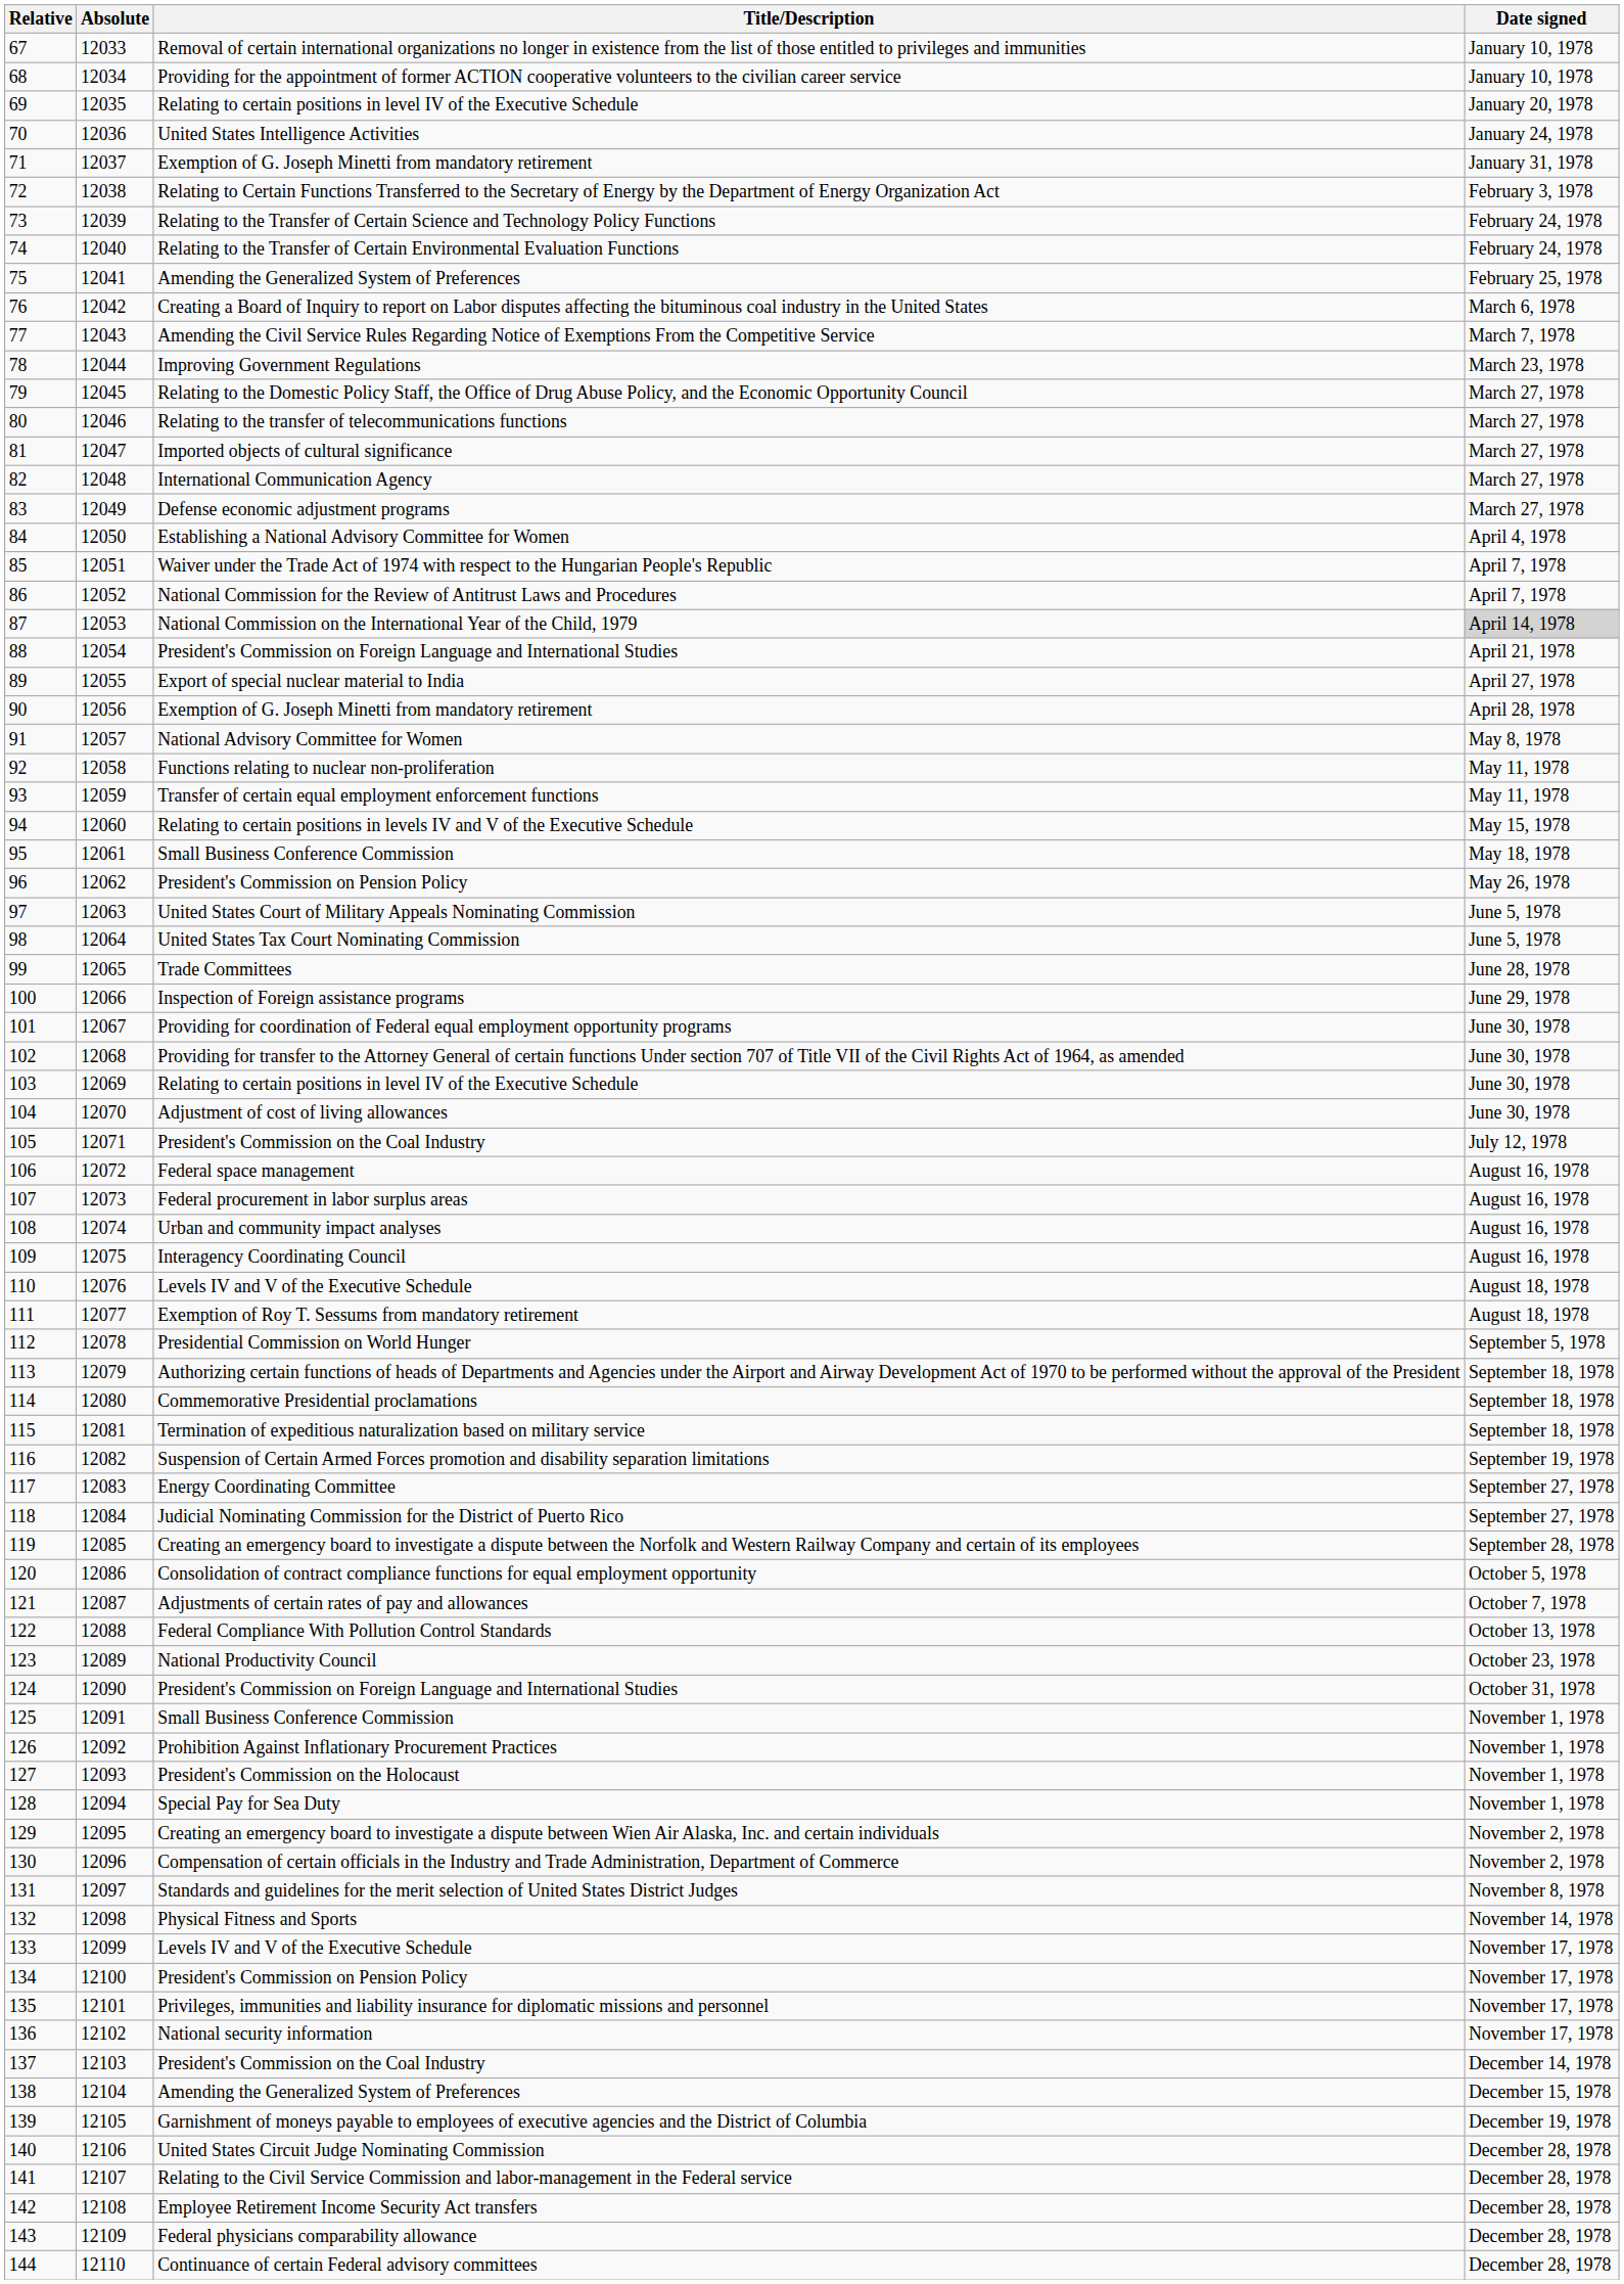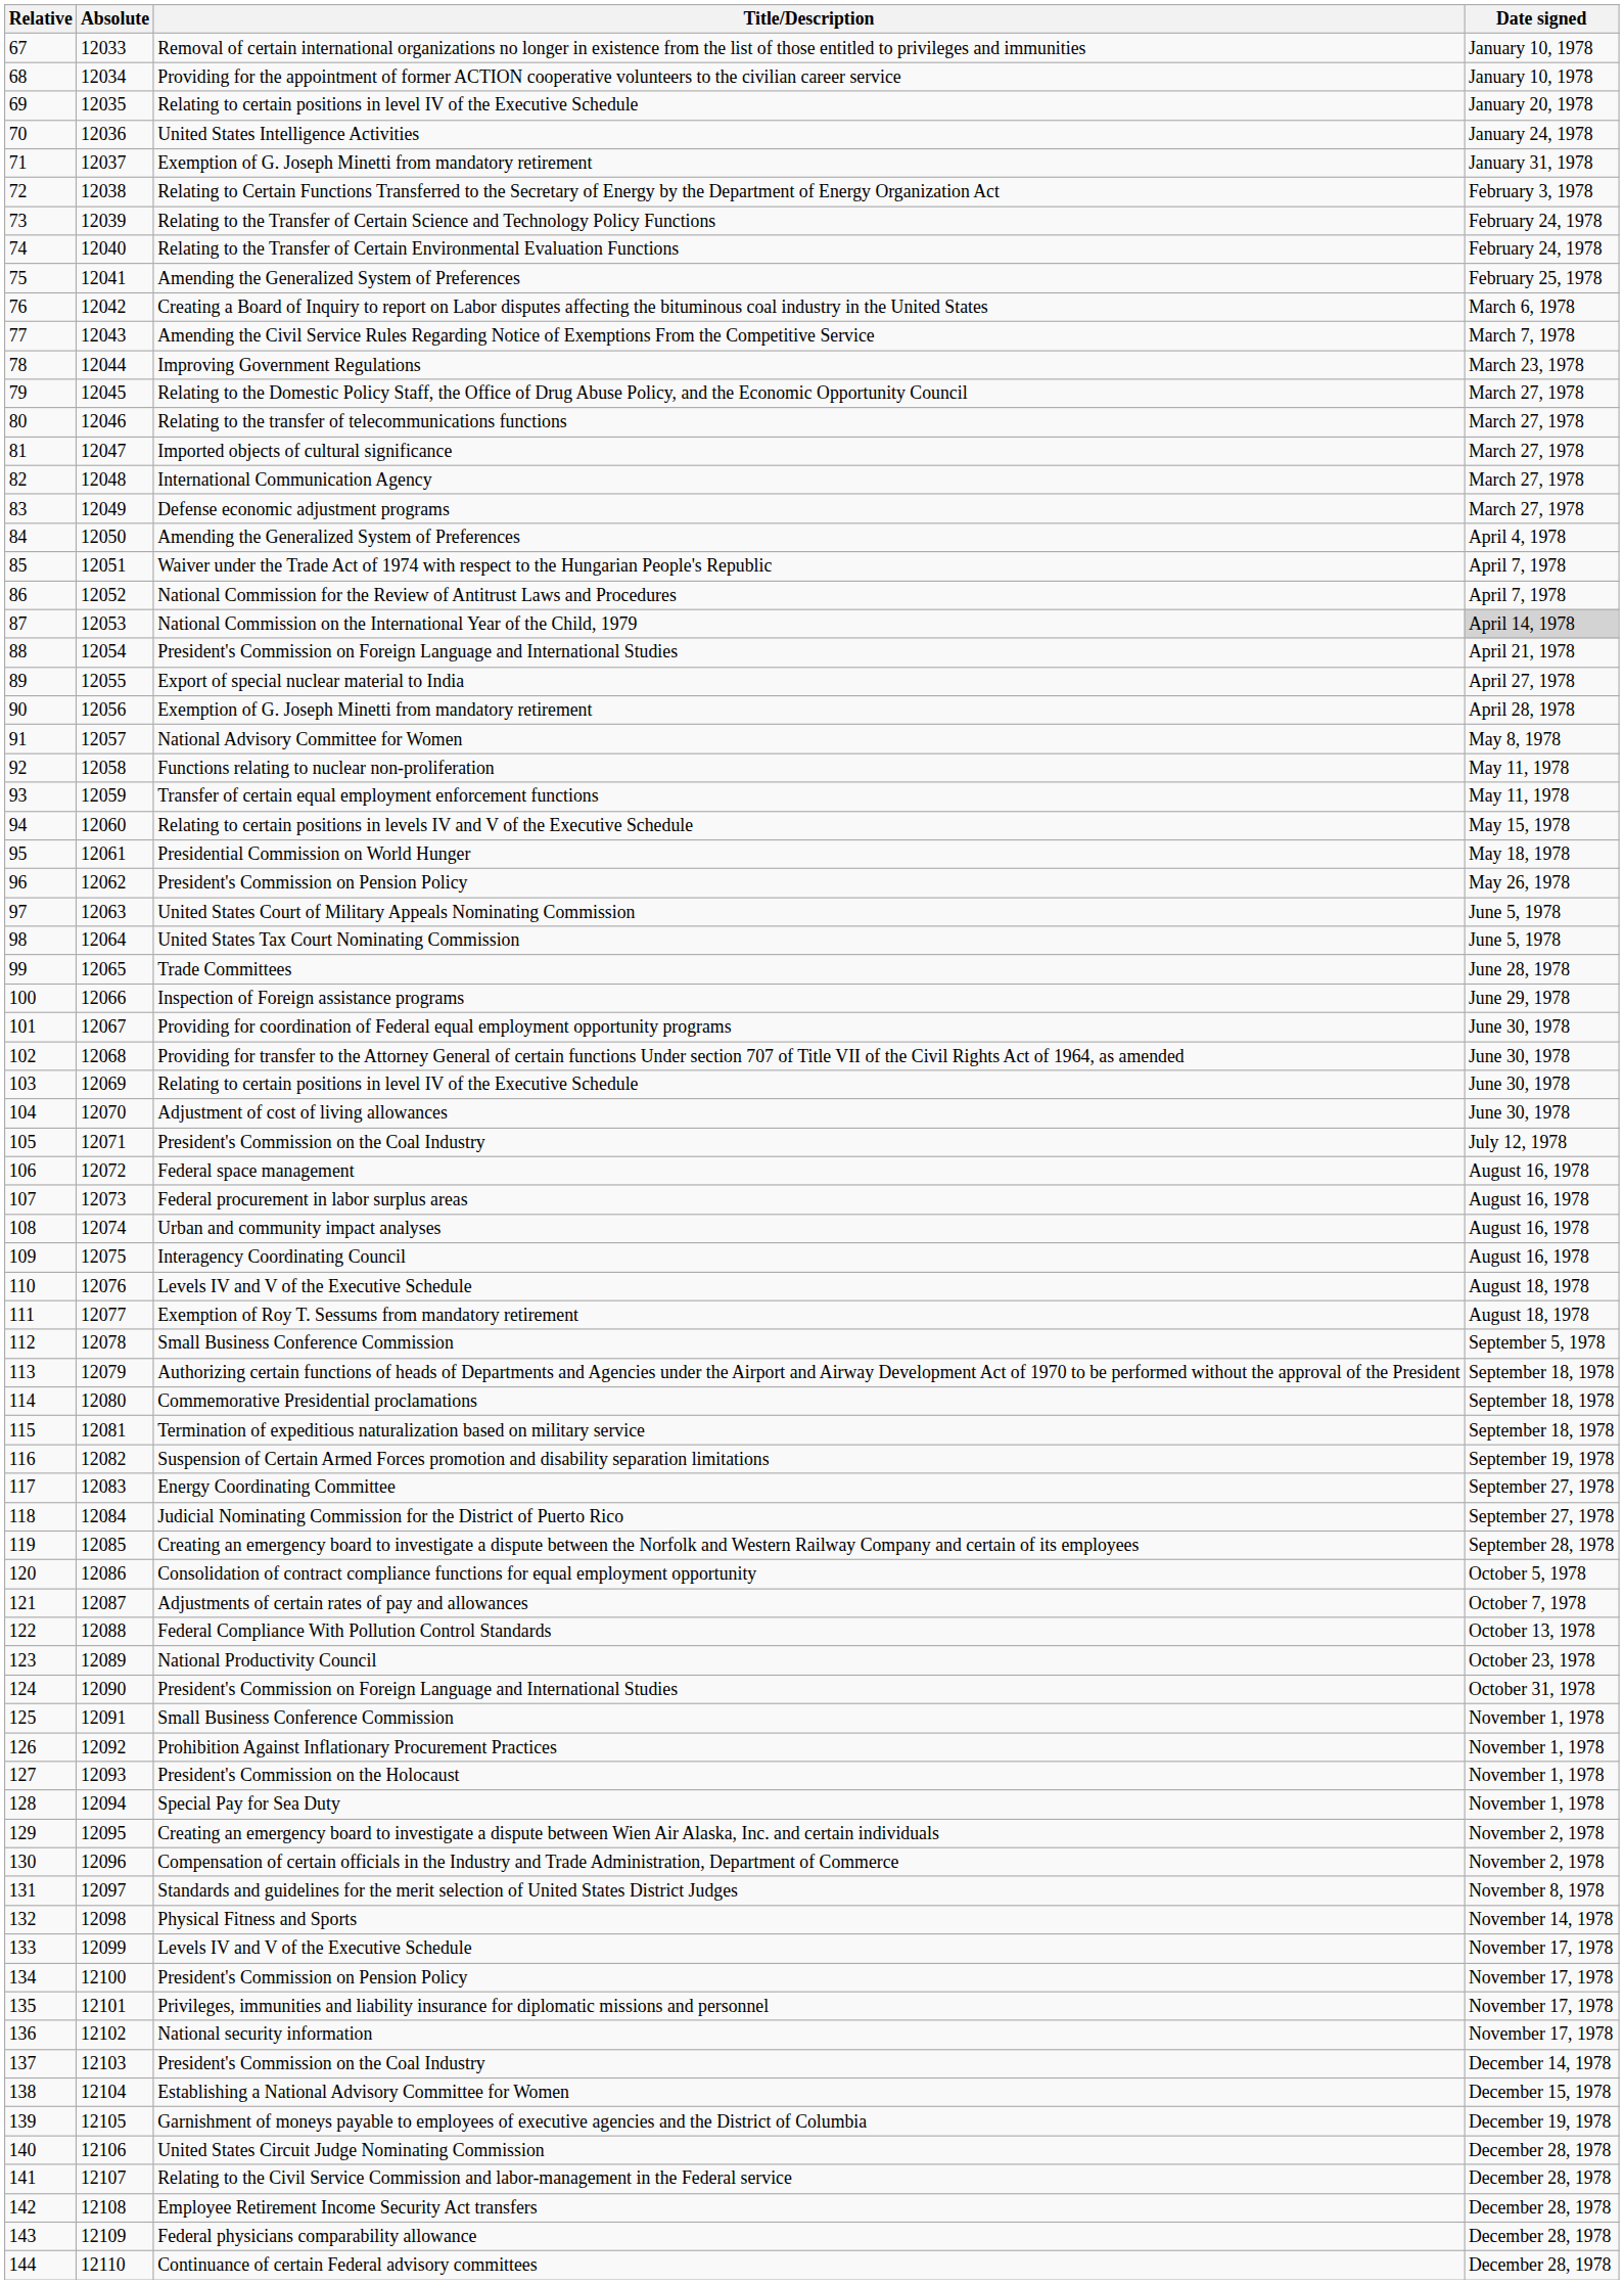 <table class="wikitable">
 <tr>
 <th>Relative </th>
 <th>Absolute </th>
 <th>Title/Description</th>
 <th>Date signed</th>
 </tr>
 <tr>
 <td>67</td>
 <td>12033</td>
 <td>Removal of certain international organizations no longer in existence from the list of those entitled to privileges and immunities</td>
 <td>January 10, 1978</td>
 </tr>
 <tr>
 <td>68</td>
 <td>12034</td>
 <td>Providing for the appointment of former ACTION cooperative volunteers to the civilian career service</td>
 <td>January 10, 1978</td>
 </tr>
 <tr>
 <td>69</td>
 <td>12035</td>
 <td>Relating to certain positions in level IV of the Executive Schedule</td>
 <td>January 20, 1978</td>
 </tr>
 <tr>
 <td>70</td>
 <td>12036</td>
 <td>United States Intelligence Activities</td>
 <td>January 24, 1978</td>
 </tr>
 <tr>
 <td>71</td>
 <td>12037</td>
 <td>Exemption of G. Joseph Minetti from mandatory retirement</td>
 <td>January 31, 1978</td>
 </tr>
 <tr>
 <td>72</td>
 <td>12038</td>
 <td>Relating to Certain Functions Transferred to the Secretary of Energy by the Department of Energy Organization Act</td>
 <td>February 3, 1978</td>
 </tr>
 <tr>
 <td>73</td>
 <td>12039</td>
 <td>Relating to the Transfer of Certain Science and Technology Policy Functions</td>
 <td>February 24, 1978</td>
 </tr>
 <tr>
 <td>74</td>
 <td>12040</td>
 <td>Relating to the Transfer of Certain Environmental Evaluation Functions</td>
 <td>February 24, 1978</td>
 </tr>
 <tr>
 <td>75</td>
 <td>12041</td>
 <td>Amending the Generalized System of Preferences</td>
 <td>February 25, 1978</td>
 </tr>
 <tr>
 <td>76</td>
 <td>12042</td>
 <td>Creating a Board of Inquiry to report on Labor disputes affecting the bituminous coal industry in the United States</td>
 <td>March 6, 1978</td>
 </tr>
 <tr>
 <td>77</td>
 <td>12043</td>
 <td>Amending the Civil Service Rules Regarding Notice of Exemptions From the Competitive Service</td>
 <td>March 7, 1978</td>
 </tr>
 <tr>
 <td>78</td>
 <td>12044</td>
 <td>Improving Government Regulations</td>
 <td>March 23, 1978</td>
 </tr>
 <tr>
 <td>79</td>
 <td>12045</td>
 <td>Relating to the Domestic Policy Staff, the Office of Drug Abuse Policy, and the Economic Opportunity Council</td>
 <td>March 27, 1978</td>
 </tr>
 <tr>
 <td>80</td>
 <td>12046</td>
 <td>Relating to the transfer of telecommunications functions</td>
 <td>March 27, 1978</td>
 </tr>
 <tr>
 <td>81</td>
 <td>12047</td>
 <td>Imported objects of cultural significance</td>
 <td>March 27, 1978</td>
 </tr>
 <tr>
 <td>82</td>
 <td>12048</td>
 <td>International Communication Agency</td>
 <td>March 27, 1978</td>
 </tr>
 <tr>
 <td>83</td>
 <td>12049</td>
 <td>Defense economic adjustment programs</td>
 <td>March 27, 1978</td>
 </tr>
 <tr>
 <td>84</td>
 <td>12050</td>
-<td>Establishing a National Advisory Committee for Women</td>
+<td>Amending the Generalized System of Preferences</td>
 <td>April 4, 1978</td>
 </tr>
 <tr>
 <td>85</td>
 <td>12051</td>
 <td>Waiver under the Trade Act of 1974 with respect to the Hungarian People's Republic</td>
 <td>April 7, 1978</td>
 </tr>
 <tr>
 <td>86</td>
 <td>12052</td>
 <td>National Commission for the Review of Antitrust Laws and Procedures</td>
 <td>April 7, 1978</td>
 </tr>
 <tr>
 <td>87</td>
 <td>12053</td>
 <td>National Commission on the International Year of the Child, 1979</td>
 <td style="background: lightgrey;">April 14, 1978</td>
 </tr>
 <tr>
 <td>88</td>
 <td>12054</td>
 <td>President's Commission on Foreign Language and International Studies</td>
 <td>April 21, 1978</td>
 </tr>
 <tr>
 <td>89</td>
 <td>12055</td>
 <td>Export of special nuclear material to India</td>
 <td>April 27, 1978</td>
 </tr>
 <tr>
 <td>90</td>
 <td>12056</td>
 <td>Exemption of G. Joseph Minetti from mandatory retirement</td>
 <td>April 28, 1978</td>
 </tr>
 <tr>
 <td>91</td>
 <td>12057</td>
 <td>National Advisory Committee for Women</td>
 <td>May 8, 1978</td>
 </tr>
 <tr>
 <td>92</td>
 <td>12058</td>
 <td>Functions relating to nuclear non-proliferation</td>
 <td>May 11, 1978</td>
 </tr>
 <tr>
 <td>93</td>
 <td>12059</td>
 <td>Transfer of certain equal employment enforcement functions</td>
 <td>May 11, 1978</td>
 </tr>
 <tr>
 <td>94</td>
 <td>12060</td>
 <td>Relating to certain positions in levels IV and V of the Executive Schedule</td>
 <td>May 15, 1978</td>
 </tr>
 <tr>
 <td>95</td>
 <td>12061</td>
-<td>Small Business Conference Commission</td>
+<td>Presidential Commission on World Hunger</td>
 <td>May 18, 1978</td>
 </tr>
 <tr>
 <td>96</td>
 <td>12062</td>
 <td>President's Commission on Pension Policy</td>
 <td>May 26, 1978</td>
 </tr>
 <tr>
 <td>97</td>
 <td>12063</td>
 <td>United States Court of Military Appeals Nominating Commission</td>
 <td>June 5, 1978</td>
 </tr>
 <tr>
 <td>98</td>
 <td>12064</td>
 <td>United States Tax Court Nominating Commission</td>
 <td>June 5, 1978</td>
 </tr>
 <tr>
 <td>99</td>
 <td>12065</td>
 <td>Trade Committees</td>
 <td>June 28, 1978</td>
 </tr>
 <tr>
 <td>100</td>
 <td>12066</td>
 <td>Inspection of Foreign assistance programs</td>
 <td>June 29, 1978</td>
 </tr>
 <tr>
 <td>101</td>
 <td>12067</td>
 <td>Providing for coordination of Federal equal employment opportunity programs</td>
 <td>June 30, 1978</td>
 </tr>
 <tr>
 <td>102</td>
 <td>12068</td>
 <td>Providing for transfer to the Attorney General of certain functions Under section 707 of Title VII of the Civil Rights Act of 1964, as amended</td>
 <td>June 30, 1978</td>
 </tr>
 <tr>
 <td>103</td>
 <td>12069</td>
 <td>Relating to certain positions in level IV of the Executive Schedule</td>
 <td>June 30, 1978</td>
 </tr>
 <tr>
 <td>104</td>
 <td>12070</td>
 <td>Adjustment of cost of living allowances</td>
 <td>June 30, 1978</td>
 </tr>
 <tr>
 <td>105</td>
 <td>12071</td>
 <td>President's Commission on the Coal Industry</td>
 <td>July 12, 1978</td>
 </tr>
 <tr>
 <td>106</td>
 <td>12072</td>
 <td>Federal space management</td>
 <td>August 16, 1978</td>
 </tr>
 <tr>
 <td>107</td>
 <td>12073</td>
 <td>Federal procurement in labor surplus areas</td>
 <td>August 16, 1978</td>
 </tr>
 <tr>
 <td>108</td>
 <td>12074</td>
 <td>Urban and community impact analyses</td>
 <td>August 16, 1978</td>
 </tr>
 <tr>
 <td>109</td>
 <td>12075</td>
 <td>Interagency Coordinating Council</td>
 <td>August 16, 1978</td>
 </tr>
 <tr>
 <td>110</td>
 <td>12076</td>
 <td>Levels IV and V of the Executive Schedule</td>
 <td>August 18, 1978</td>
 </tr>
 <tr>
 <td>111</td>
 <td>12077</td>
 <td>Exemption of Roy T. Sessums from mandatory retirement</td>
 <td>August 18, 1978</td>
 </tr>
 <tr>
 <td>112</td>
 <td>12078</td>
-<td>Presidential Commission on World Hunger</td>
+<td>Small Business Conference Commission</td>
 <td>September 5, 1978</td>
 </tr>
 <tr>
 <td>113</td>
 <td>12079</td>
 <td>Authorizing certain functions of heads of Departments and Agencies under the Airport and Airway Development Act of 1970 to be performed without the approval of the President</td>
 <td>September 18, 1978</td>
 </tr>
 <tr>
 <td>114</td>
 <td>12080</td>
 <td>Commemorative Presidential proclamations</td>
 <td>September 18, 1978</td>
 </tr>
 <tr>
 <td>115</td>
 <td>12081</td>
 <td>Termination of expeditious naturalization based on military service</td>
 <td>September 18, 1978</td>
 </tr>
 <tr>
 <td>116</td>
 <td>12082</td>
 <td>Suspension of Certain Armed Forces promotion and disability separation limitations</td>
 <td>September 19, 1978</td>
 </tr>
 <tr>
 <td>117</td>
 <td>12083</td>
 <td>Energy Coordinating Committee</td>
 <td>September 27, 1978</td>
 </tr>
 <tr>
 <td>118</td>
 <td>12084</td>
 <td>Judicial Nominating Commission for the District of Puerto Rico</td>
 <td>September 27, 1978</td>
 </tr>
 <tr>
 <td>119</td>
 <td>12085</td>
 <td>Creating an emergency board to investigate a dispute between the Norfolk and Western Railway Company and certain of its employees</td>
 <td>September 28, 1978</td>
 </tr>
 <tr>
 <td>120</td>
 <td>12086</td>
 <td>Consolidation of contract compliance functions for equal employment opportunity</td>
 <td>October 5, 1978</td>
 </tr>
 <tr>
 <td>121</td>
 <td>12087</td>
 <td>Adjustments of certain rates of pay and allowances</td>
 <td>October 7, 1978</td>
 </tr>
 <tr>
 <td>122</td>
 <td>12088</td>
 <td>Federal Compliance With Pollution Control Standards</td>
 <td>October 13, 1978</td>
 </tr>
 <tr>
 <td>123</td>
 <td>12089</td>
 <td>National Productivity Council</td>
 <td>October 23, 1978</td>
 </tr>
 <tr>
 <td>124</td>
 <td>12090</td>
 <td>President's Commission on Foreign Language and International Studies</td>
 <td>October 31, 1978</td>
 </tr>
 <tr>
 <td>125</td>
 <td>12091</td>
 <td>Small Business Conference Commission</td>
 <td>November 1, 1978</td>
 </tr>
 <tr>
 <td>126</td>
 <td>12092</td>
 <td>Prohibition Against Inflationary Procurement Practices</td>
 <td>November 1, 1978</td>
 </tr>
 <tr>
 <td>127</td>
 <td>12093</td>
 <td>President's Commission on the Holocaust</td>
 <td>November 1, 1978</td>
 </tr>
 <tr>
 <td>128</td>
 <td>12094</td>
 <td>Special Pay for Sea Duty</td>
 <td>November 1, 1978</td>
 </tr>
 <tr>
 <td>129</td>
 <td>12095</td>
 <td>Creating an emergency board to investigate a dispute between Wien Air Alaska, Inc. and certain individuals</td>
 <td>November 2, 1978</td>
 </tr>
 <tr>
 <td>130</td>
 <td>12096</td>
 <td>Compensation of certain officials in the Industry and Trade Administration, Department of Commerce</td>
 <td>November 2, 1978</td>
 </tr>
 <tr>
 <td>131</td>
 <td>12097</td>
 <td>Standards and guidelines for the merit selection of United States District Judges</td>
 <td>November 8, 1978</td>
 </tr>
 <tr>
 <td>132</td>
 <td>12098</td>
 <td>Physical Fitness and Sports</td>
 <td>November 14, 1978</td>
 </tr>
 <tr>
 <td>133</td>
 <td>12099</td>
 <td>Levels IV and V of the Executive Schedule</td>
 <td>November 17, 1978</td>
 </tr>
 <tr>
 <td>134</td>
 <td>12100</td>
 <td>President's Commission on Pension Policy</td>
 <td>November 17, 1978</td>
 </tr>
 <tr>
 <td>135</td>
 <td>12101</td>
 <td>Privileges, immunities and liability insurance for diplomatic missions and personnel</td>
 <td>November 17, 1978</td>
 </tr>
 <tr>
 <td>136</td>
 <td>12102</td>
 <td>National security information</td>
 <td>November 17, 1978</td>
 </tr>
 <tr>
 <td>137</td>
 <td>12103</td>
 <td>President's Commission on the Coal Industry</td>
 <td>December 14, 1978</td>
 </tr>
 <tr>
 <td>138</td>
 <td>12104</td>
-<td>Amending the Generalized System of Preferences</td>
+<td>Establishing a National Advisory Committee for Women</td>
 <td>December 15, 1978</td>
 </tr>
 <tr>
 <td>139</td>
 <td>12105</td>
 <td>Garnishment of moneys payable to employees of executive agencies and the District of Columbia</td>
 <td>December 19, 1978</td>
 </tr>
 <tr>
 <td>140</td>
 <td>12106</td>
 <td>United States Circuit Judge Nominating Commission</td>
 <td>December 28, 1978</td>
 </tr>
 <tr>
 <td>141</td>
 <td>12107</td>
 <td>Relating to the Civil Service Commission and labor-management in the Federal service</td>
 <td>December 28, 1978</td>
 </tr>
 <tr>
 <td>142</td>
 <td>12108</td>
 <td>Employee Retirement Income Security Act transfers</td>
 <td>December 28, 1978</td>
 </tr>
 <tr>
 <td>143</td>
 <td>12109</td>
 <td>Federal physicians comparability allowance</td>
 <td>December 28, 1978</td>
 </tr>
 <tr>
 <td>144</td>
 <td>12110</td>
 <td>Continuance of certain Federal advisory committees</td>
 <td>December 28, 1978</td>
 </tr>
 </table>
